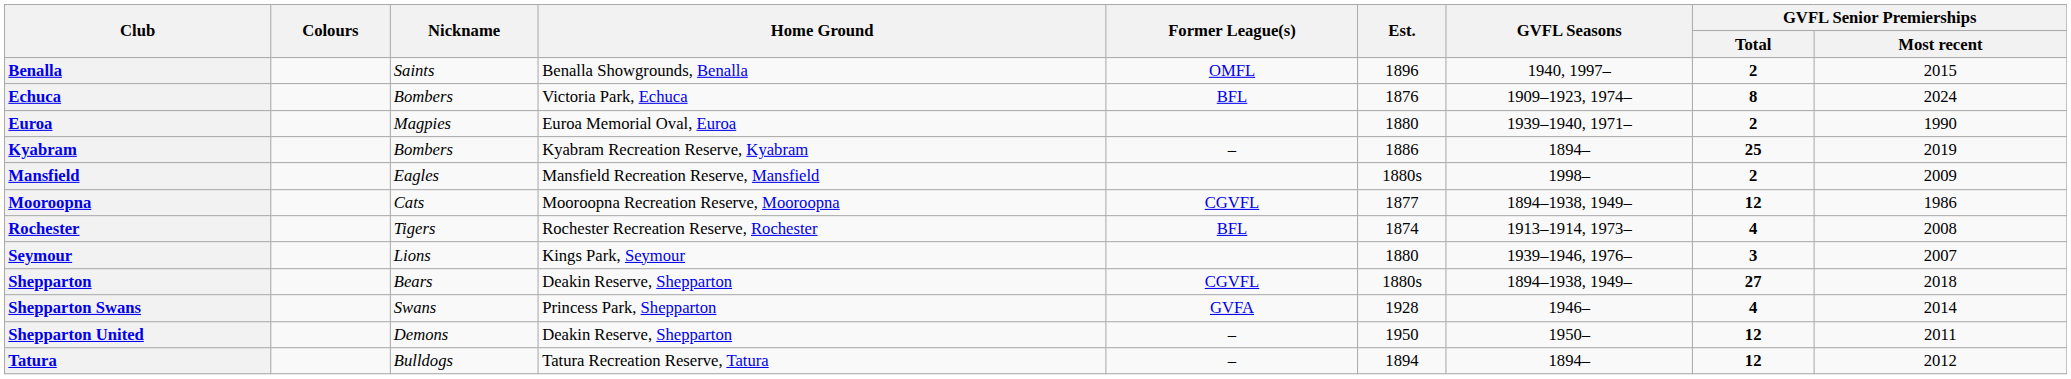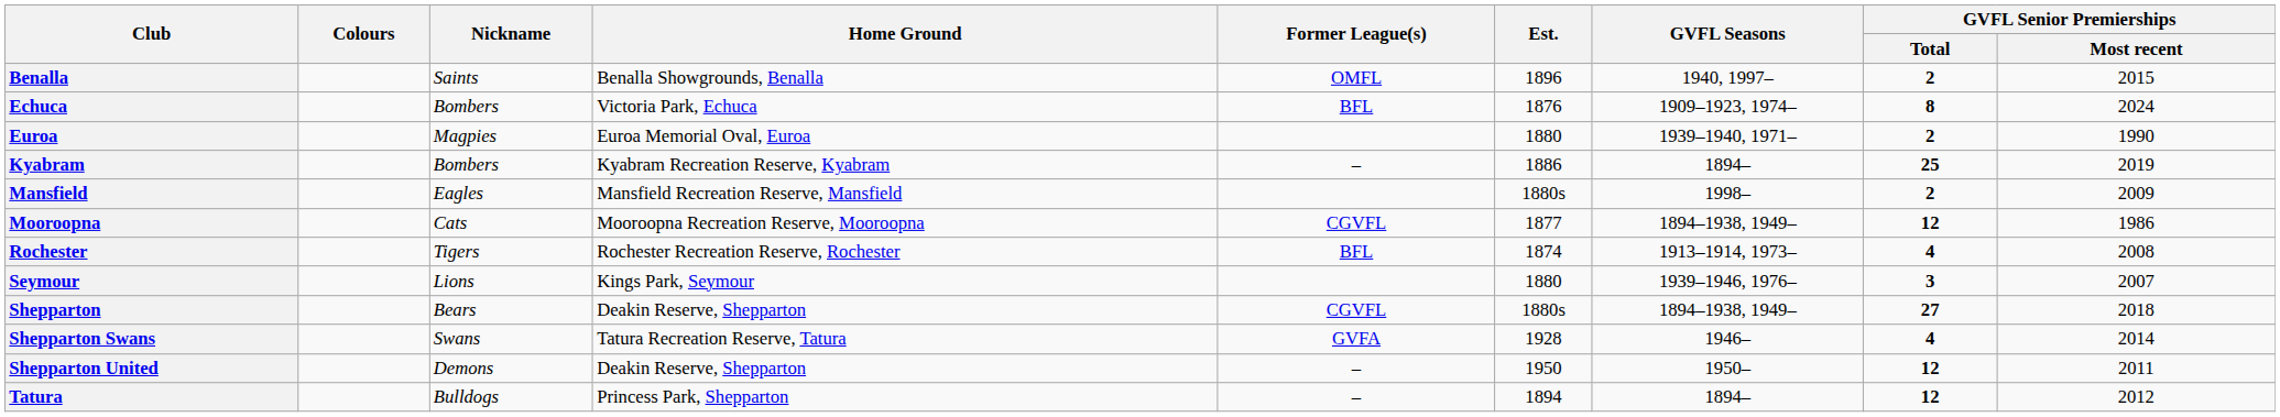 <table class="wikitable sortable mw-collapsible mw-collapsed" style="text-align:center; width:100%">
 <tr>
 <th rowspan="2">Club</th>
 <th rowspan="2">Colours</th>
 <th rowspan="2">Nickname</th>
 <th rowspan="2">Home Ground</th>
 <th rowspan="2">Former League(s)</th>
 <th rowspan="2">Est.</th>
 <th rowspan="2">GVFL Seasons</th>
 <th colspan="2">GVFL Senior Premierships</th>
 </tr>
 <tr>
 <th>Total</th>
 <th>Most recent</th>
 </tr>
 <tr>
 <th style="text-align:left"><a href='#'>Benalla</a></th>
 <td></td>
 <td align="left"><em>Saints</em></td>
 <td align="left">Benalla Showgrounds, <a href='#'>Benalla</a></td>
 <td align="center"><a href='#'>OMFL</a></td>
 <td align="center">1896</td>
 <td>1940, 1997–</td>
 <td align="center"><strong>2</strong></td>
 <td>2015</td>
 </tr>
 <tr>
 <th style="text-align:left"><a href='#'>Echuca</a></th>
 <td></td>
 <td align="left"><em>Bombers</em></td>
 <td align="left">Victoria Park, <a href='#'>Echuca</a></td>
 <td align="center"><a href='#'>BFL</a></td>
 <td align="center">1876</td>
 <td>1909–1923, 1974–</td>
 <td align="center"><strong>8</strong></td>
 <td>2024</td>
 </tr>
 <tr>
 <th style="text-align:left"><a href='#'>Euroa</a></th>
 <td></td>
 <td align="left"><em>Magpies </em></td>
 <td align="left">Euroa Memorial Oval, <a href='#'>Euroa</a></td>
 <td align="center"></td>
 <td align="center">1880</td>
 <td>1939–1940, 1971–</td>
 <td align="center"><strong>2</strong></td>
 <td>1990</td>
 </tr>
 <tr>
 <th style="text-align:left"><a href='#'>Kyabram</a></th>
 <td></td>
 <td align="left"><em>Bombers</em></td>
 <td align="left">Kyabram Recreation Reserve, <a href='#'>Kyabram</a></td>
 <td align="center">–</td>
 <td align="center">1886</td>
 <td>1894–</td>
 <td align="center"><strong>25</strong></td>
 <td>2019</td>
 </tr>
 <tr>
 <th style="text-align:left"><a href='#'>Mansfield</a></th>
 <td></td>
 <td align="left"><em>Eagles</em></td>
 <td align="left">Mansfield Recreation Reserve, <a href='#'>Mansfield</a></td>
 <td align="center"></td>
 <td align="center">1880s</td>
 <td>1998–</td>
 <td align="center"><strong>2</strong></td>
 <td>2009</td>
 </tr>
 <tr>
 <th style="text-align:left"><a href='#'>Mooroopna</a></th>
 <td></td>
 <td align="left"><em>Cats</em></td>
 <td align="left">Mooroopna Recreation Reserve, <a href='#'>Mooroopna</a></td>
 <td align="center"><a href='#'>CGVFL</a></td>
 <td align="center">1877</td>
 <td>1894–1938, 1949–</td>
 <td align="center"><strong>12</strong></td>
 <td>1986</td>
 </tr>
 <tr>
 <th style="text-align:left"><a href='#'>Rochester</a></th>
 <td></td>
 <td align="left"><em>Tigers</em></td>
 <td align="left">Rochester Recreation Reserve, <a href='#'>Rochester</a></td>
 <td align="center"><a href='#'>BFL</a></td>
 <td align="center">1874</td>
 <td>1913–1914, 1973–</td>
 <td align="center"><strong>4</strong></td>
 <td>2008</td>
 </tr>
 <tr>
 <th style="text-align:left"><a href='#'>Seymour</a></th>
 <td></td>
 <td align="left"><em>Lions</em></td>
 <td align="left">Kings Park, <a href='#'>Seymour</a></td>
 <td align="center"></td>
 <td align="center">1880</td>
 <td>1939–1946, 1976–</td>
 <td align="center"><strong>3</strong></td>
 <td>2007</td>
 </tr>
 <tr>
 <th style="text-align:left"><a href='#'>Shepparton</a></th>
 <td></td>
 <td align="left"><em>Bears</em></td>
 <td align="left">Deakin Reserve, <a href='#'>Shepparton</a></td>
 <td align="center"><a href='#'>CGVFL</a></td>
 <td align="center">1880s</td>
 <td>1894–1938, 1949–</td>
 <td align="center"><strong>27</strong></td>
 <td>2018</td>
 </tr>
 <tr>
 <th style="text-align:left"><a href='#'>Shepparton Swans</a></th>
 <td></td>
 <td align="left"><em>Swans</em></td>
-<td align="left">Princess Park, <a href='#'>Shepparton</a></td>
+<td align="left">Tatura Recreation Reserve, <a href='#'>Tatura</a></td>
 <td align="center"><a href='#'>GVFA</a></td>
 <td align="center">1928</td>
 <td>1946–</td>
 <td align="center"><strong>4</strong></td>
 <td>2014</td>
 </tr>
 <tr>
 <th style="text-align:left"><a href='#'>Shepparton United</a></th>
 <td></td>
 <td align="left"><em>Demons</em></td>
 <td align="left">Deakin Reserve, <a href='#'>Shepparton</a></td>
 <td align="center">–</td>
 <td align="center">1950</td>
 <td>1950–</td>
 <td align="center"><strong>12</strong></td>
 <td>2011</td>
 </tr>
 <tr>
 <th style="text-align:left"><a href='#'>Tatura</a></th>
 <td></td>
 <td align="left"><em>Bulldogs</em></td>
-<td align="left">Tatura Recreation Reserve, <a href='#'>Tatura</a></td>
+<td align="left">Princess Park, <a href='#'>Shepparton</a></td>
 <td align="center">–</td>
 <td align="center">1894</td>
 <td>1894–</td>
 <td align="center"><strong>12</strong></td>
 <td>2012</td>
 </tr>
 </table>
